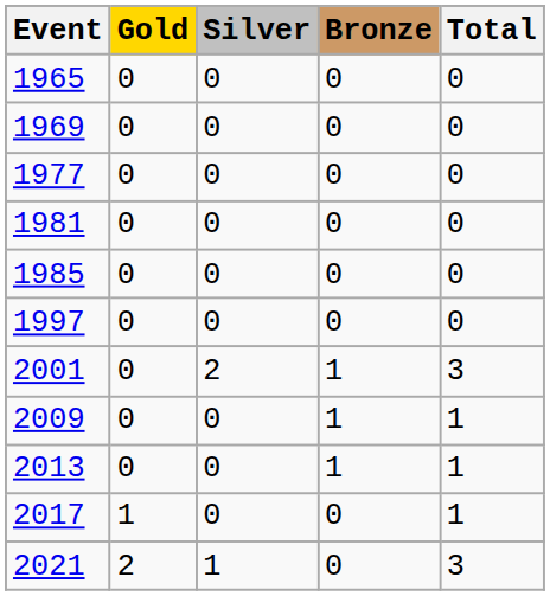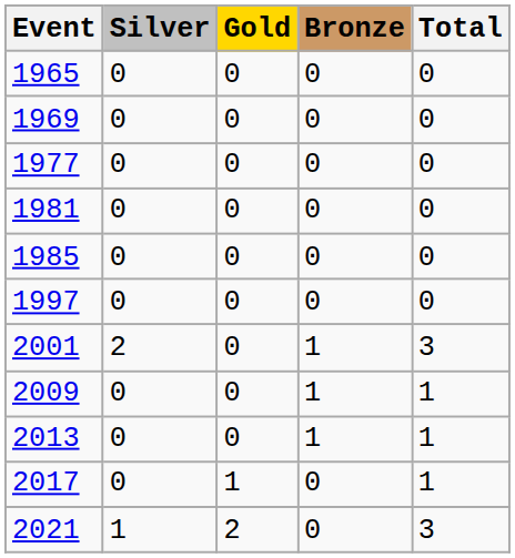 <table class="wikitable">
 <tr>
 <th>Event</th>
+<td style="background:silver; font-weight:bold;">Silver</td>
 <td style="background:gold; font-weight:bold;">Gold</td>
-<td style="background:silver; font-weight:bold;">Silver</td>
 <td style="background:#c96; font-weight:bold;">Bronze</td>
 <th>Total</th>
 </tr>
 <tr>
 <td><a href='#'>1965</a></td>
 <td>0</td>
 <td>0</td>
 <td>0</td>
 <td>0</td>
 </tr>
 <tr>
 <td><a href='#'>1969</a></td>
 <td>0</td>
 <td>0</td>
 <td>0</td>
 <td>0</td>
 </tr>
 <tr>
 <td><a href='#'>1977</a></td>
 <td>0</td>
 <td>0</td>
 <td>0</td>
 <td>0</td>
 </tr>
 <tr>
 <td><a href='#'>1981</a></td>
 <td>0</td>
 <td>0</td>
 <td>0</td>
 <td>0</td>
 </tr>
 <tr>
 <td><a href='#'>1985</a></td>
 <td>0</td>
 <td>0</td>
 <td>0</td>
 <td>0</td>
 </tr>
 <tr>
 <td><a href='#'>1997</a></td>
 <td>0</td>
 <td>0</td>
 <td>0</td>
 <td>0</td>
 </tr>
 <tr>
 <td><a href='#'>2001</a></td>
+<td>2</td>
 <td>0</td>
-<td>2</td>
 <td>1</td>
 <td>3</td>
 </tr>
 <tr>
 <td><a href='#'>2009</a></td>
 <td>0</td>
 <td>0</td>
 <td>1</td>
 <td>1</td>
 </tr>
 <tr>
 <td><a href='#'>2013</a></td>
 <td>0</td>
 <td>0</td>
 <td>1</td>
 <td>1</td>
 </tr>
 <tr>
 <td><a href='#'>2017</a></td>
+<td>0</td>
 <td>1</td>
-<td>0</td>
 <td>0</td>
 <td>1</td>
 </tr>
 <tr>
 <td><a href='#'>2021</a></td>
+<td>1</td>
 <td>2</td>
-<td>1</td>
 <td>0</td>
 <td>3</td>
 </tr>
 </table>
